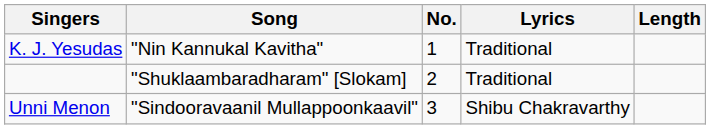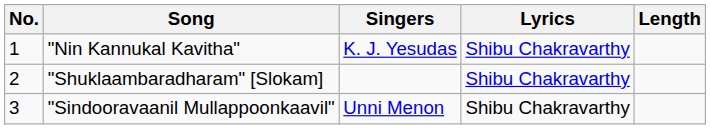 <table class="wikitable">
 <tr>
+<th>No.</th>
+<th>Song</th>
 <th>Singers</th>
-<th>Song</th>
-<th>No.</th>
 <th>Lyrics</th>
 <th>Length</th>
 </tr>
 <tr>
+<td>1</td>
+<td>"Nin Kannukal Kavitha"</td>
 <td><a href='#'>K. J. Yesudas</a></td>
-<td>"Nin Kannukal Kavitha"</td>
-<td>1</td>
-<td>Traditional</td>
+<td><a href='#'>Shibu Chakravarthy</a></td>
 <td></td>
 </tr>
 <tr>
+<td>2</td>
+<td>"Shuklaambaradharam" [Slokam]</td>
 <td></td>
-<td>"Shuklaambaradharam" [Slokam]</td>
-<td>2</td>
-<td>Traditional</td>
+<td><a href='#'>Shibu Chakravarthy</a></td>
 <td></td>
 </tr>
 <tr>
+<td>3</td>
+<td>"Sindooravaanil Mullappoonkaavil"</td>
 <td><a href='#'>Unni Menon</a></td>
-<td>"Sindooravaanil Mullappoonkaavil"</td>
-<td>3</td>
 <td>Shibu Chakravarthy</td>
 <td></td>
 </tr>
 </table>
